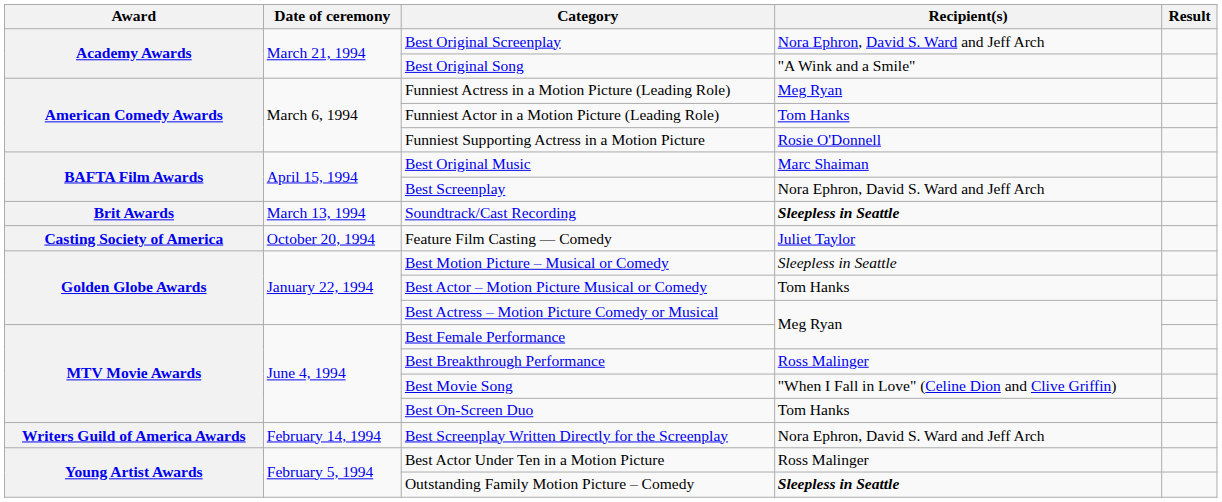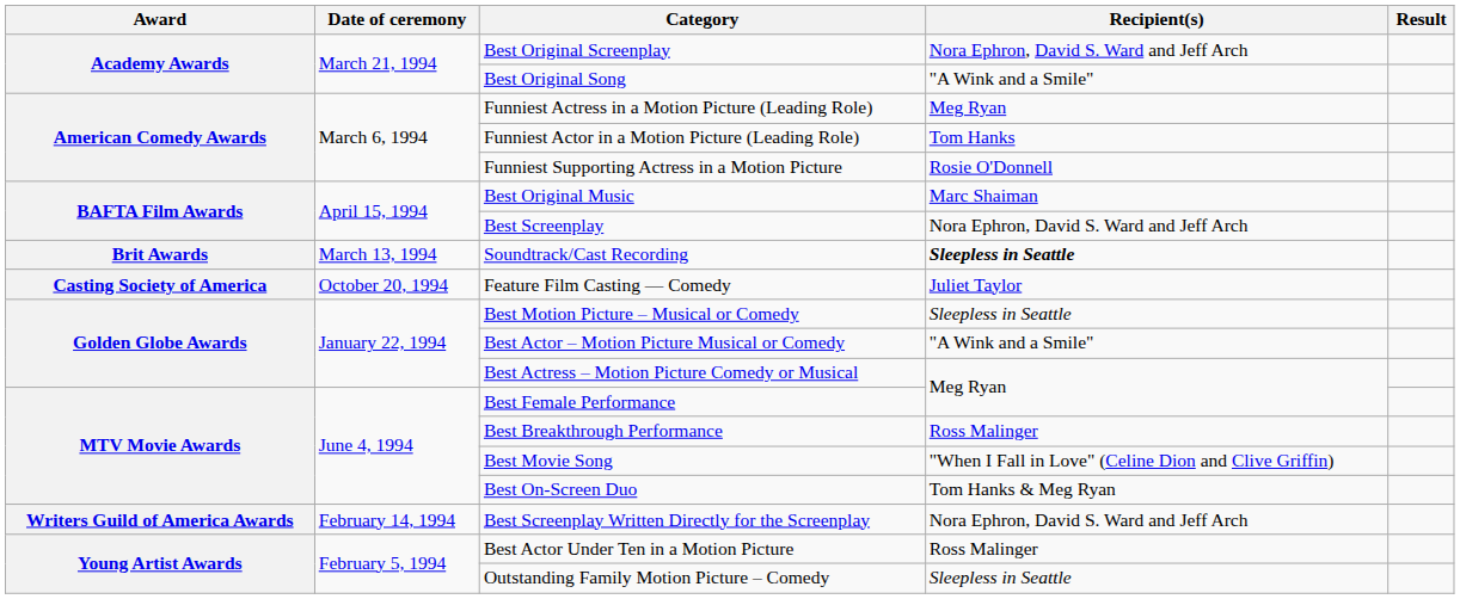 <table class="wikitable sortable plainrowheaders" style="width: 99%;">
 <tr>
 <th scope="col">Award</th>
 <th scope="col">Date of ceremony</th>
 <th scope="col">Category</th>
 <th scope="col">Recipient(s)</th>
 <th scope="col">Result</th>
 </tr>
 <tr>
 <th rowspan="2" scope="row"><a href='#'>Academy Awards</a></th>
 <td rowspan="2"><a href='#'>March 21, 1994</a></td>
 <td><a href='#'>Best Original Screenplay</a></td>
 <td><a href='#'>Nora Ephron</a>, <a href='#'>David S. Ward</a> and Jeff Arch</td>
 <td></td>
 </tr>
 <tr>
 <td><a href='#'>Best Original Song</a></td>
 <td>"A Wink and a Smile"</td>
 <td></td>
 </tr>
 <tr>
 <th rowspan="3" scope="row"><a href='#'>American Comedy Awards</a></th>
 <td rowspan="3">March 6, 1994</td>
 <td>Funniest Actress in a Motion Picture (Leading Role)</td>
 <td><a href='#'>Meg Ryan</a></td>
 <td></td>
 </tr>
 <tr>
 <td>Funniest Actor in a Motion Picture (Leading Role)</td>
 <td><a href='#'>Tom Hanks</a></td>
 <td></td>
 </tr>
 <tr>
 <td>Funniest Supporting Actress in a Motion Picture</td>
 <td><a href='#'>Rosie O'Donnell</a></td>
 <td></td>
 </tr>
 <tr>
 <th rowspan="2" scope="row"><a href='#'>BAFTA Film Awards</a></th>
 <td rowspan="2"><a href='#'>April 15, 1994</a></td>
 <td><a href='#'>Best Original Music</a></td>
 <td><a href='#'>Marc Shaiman</a></td>
 <td></td>
 </tr>
 <tr>
 <td><a href='#'>Best Screenplay</a></td>
 <td>Nora Ephron, David S. Ward and Jeff Arch</td>
 <td></td>
 </tr>
 <tr>
 <th scope="row"><a href='#'>Brit Awards</a></th>
 <td><a href='#'>March 13, 1994</a></td>
 <td><a href='#'>Soundtrack/Cast Recording</a></td>
 <td><strong><em>Sleepless in Seattle</em></strong></td>
 <td></td>
 </tr>
 <tr>
 <th scope="row"><a href='#'>Casting Society of America</a></th>
 <td><a href='#'>October 20, 1994</a></td>
 <td>Feature Film Casting — Comedy</td>
 <td><a href='#'>Juliet Taylor</a></td>
 <td></td>
 </tr>
 <tr>
 <th rowspan="3" scope="row"><a href='#'>Golden Globe Awards</a></th>
 <td rowspan="3"><a href='#'>January 22, 1994</a></td>
 <td><a href='#'>Best Motion Picture – Musical or Comedy</a></td>
 <td><em>Sleepless in Seattle</em></td>
 <td></td>
 </tr>
 <tr>
 <td><a href='#'>Best Actor – Motion Picture Musical or Comedy</a></td>
-<td>Tom Hanks</td>
+<td>"A Wink and a Smile"</td>
 <td></td>
 </tr>
 <tr>
 <td><a href='#'>Best Actress – Motion Picture Comedy or Musical</a></td>
 <td rowspan="2">Meg Ryan</td>
 <td></td>
 </tr>
 <tr>
 <th rowspan="4" scope="row"><a href='#'>MTV Movie Awards</a></th>
 <td rowspan="4"><a href='#'>June 4, 1994</a></td>
 <td><a href='#'>Best Female Performance</a></td>
 <td></td>
 </tr>
 <tr>
 <td><a href='#'>Best Breakthrough Performance</a></td>
 <td><a href='#'>Ross Malinger</a></td>
 <td></td>
 </tr>
 <tr>
 <td><a href='#'>Best Movie Song</a></td>
 <td>"When I Fall in Love" (<a href='#'>Celine Dion</a> and <a href='#'>Clive Griffin</a>)</td>
 <td></td>
 </tr>
 <tr>
 <td><a href='#'>Best On-Screen Duo</a></td>
-<td>Tom Hanks</td>
+<td>Tom Hanks & Meg Ryan</td>
 <td></td>
 </tr>
 <tr>
 <th scope="row"><a href='#'>Writers Guild of America Awards</a></th>
 <td><a href='#'>February 14, 1994</a></td>
 <td><a href='#'>Best Screenplay Written Directly for the Screenplay</a></td>
 <td>Nora Ephron, David S. Ward and Jeff Arch</td>
 <td></td>
 </tr>
 <tr>
 <th rowspan="2" scope="row"><a href='#'>Young Artist Awards</a></th>
 <td rowspan="2"><a href='#'>February 5, 1994</a></td>
 <td>Best Actor Under Ten in a Motion Picture</td>
 <td>Ross Malinger</td>
 <td></td>
 </tr>
 <tr>
 <td>Outstanding Family Motion Picture – Comedy</td>
-<td><strong><em>Sleepless in Seattle</em></strong></td>
+<td><em>Sleepless in Seattle</em></td>
 <td></td>
 </tr>
 </table>
